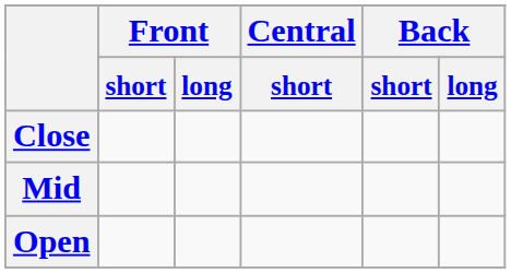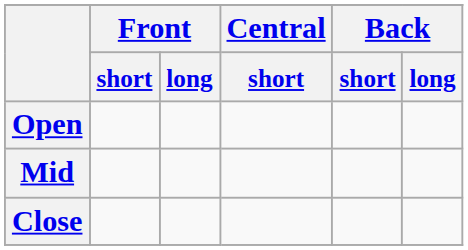 <table class="wikitable">
 <tr>
 </tr>
 <tr>
 <th rowspan="2"></th>
 <th colspan="2" style="text-align:center;"><a href='#'>Front</a></th>
 <th style="text-align:center;"><a href='#'>Central</a></th>
 <th colspan="2" style="text-align:center;"><a href='#'>Back</a></th>
 </tr>
 <tr>
 <th style="text-align:center;"><a href='#'><small>short</small></a></th>
 <th style="text-align:center;"><a href='#'><small>long</small></a></th>
 <th style="text-align:center;"><a href='#'><small>short</small></a></th>
 <th style="text-align:center;"><a href='#'><small>short</small></a></th>
 <th style="text-align:center;"><a href='#'><small>long</small></a></th>
 </tr>
 <tr>
-<th style="text-align:center;"><a href='#'>Close</a></th>
-<td style="text-align:center;"></td>
+<th style="text-align:center;"><a href='#'>Open</a></th>
+<td></td>
+<td></td>
 <td style="text-align:center;"></td>
 <td></td>
-<td style="text-align:center;"></td>
 <td style="text-align:center;"></td>
 </tr>
 <tr>
 <th style="text-align:center;"><a href='#'>Mid</a></th>
 <td style="text-align:center;"></td>
 <td style="text-align:center;"></td>
 <td style="text-align:center;"></td>
 <td style="text-align:center;"></td>
 <td style="text-align:center;"></td>
 </tr>
 <tr>
-<th style="text-align:center;"><a href='#'>Open</a></th>
-<td></td>
-<td></td>
+<th style="text-align:center;"><a href='#'>Close</a></th>
+<td style="text-align:center;"></td>
 <td style="text-align:center;"></td>
 <td></td>
 <td style="text-align:center;"></td>
+<td style="text-align:center;"></td>
 </tr>
 </table>
